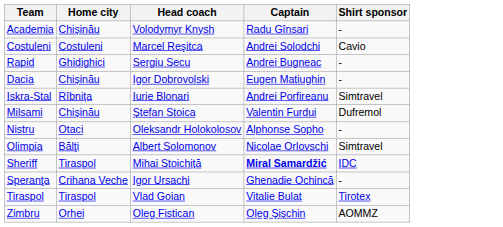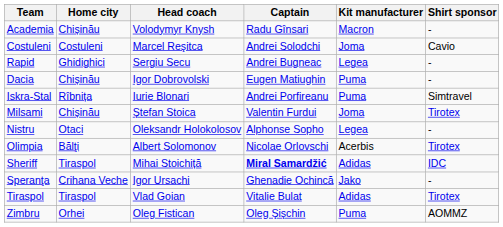 <table class="wikitable sortable" style="text-align:left;">
 <tr>
 <th>Team</th>
 <th>Home city</th>
 <th>Head coach</th>
 <th>Captain</th>
+<th>Kit manufacturer</th>
 <th>Shirt sponsor</th>
 </tr>
 <tr>
 <td><a href='#'>Academia</a></td>
 <td><a href='#'>Chișinău</a></td>
 <td> <a href='#'>Volodymyr Knysh</a></td>
 <td> <a href='#'>Radu Gînsari</a></td>
+<td><a href='#'>Macron</a></td>
 <td>-</td>
 </tr>
 <tr>
 <td><a href='#'>Costuleni</a></td>
 <td><a href='#'>Costuleni</a></td>
 <td> <a href='#'>Marcel Reşitca</a></td>
 <td> <a href='#'>Andrei Solodchi</a></td>
+<td><a href='#'>Joma</a></td>
 <td>Cavio</td>
 </tr>
 <tr>
 <td><a href='#'>Rapid</a></td>
 <td><a href='#'>Ghidighici</a></td>
 <td> <a href='#'>Sergiu Secu</a></td>
 <td> <a href='#'>Andrei Bugneac</a></td>
+<td><a href='#'>Legea</a></td>
 <td>-</td>
 </tr>
 <tr>
 <td><a href='#'>Dacia</a></td>
 <td><a href='#'>Chișinău</a></td>
 <td> <a href='#'>Igor Dobrovolski</a></td>
 <td> <a href='#'>Eugen Matiughin</a></td>
+<td><a href='#'>Puma</a></td>
 <td>-</td>
 </tr>
 <tr>
 <td><a href='#'>Iskra-Stal</a></td>
 <td><a href='#'>Rîbnița</a></td>
 <td> <a href='#'>Iurie Blonari</a></td>
 <td> <a href='#'>Andrei Porfireanu</a></td>
+<td><a href='#'>Puma</a></td>
 <td>Simtravel</td>
 </tr>
 <tr>
 <td><a href='#'>Milsami</a></td>
 <td><a href='#'>Chișinău</a></td>
 <td> <a href='#'>Ştefan Stoica</a></td>
 <td> <a href='#'>Valentin Furdui</a></td>
-<td>Dufremol</td>
+<td><a href='#'>Joma</a></td>
+<td><a href='#'>Tirotex</a></td>
 </tr>
 <tr>
 <td><a href='#'>Nistru</a></td>
 <td><a href='#'>Otaci</a></td>
 <td> <a href='#'>Oleksandr Holokolosov</a></td>
 <td> <a href='#'>Alphonse Sopho</a></td>
+<td><a href='#'>Legea</a></td>
 <td>-</td>
 </tr>
 <tr>
 <td><a href='#'>Olimpia</a></td>
 <td><a href='#'>Bălţi</a></td>
 <td> <a href='#'>Albert Solomonov</a></td>
 <td> <a href='#'>Nicolae Orlovschi</a></td>
-<td>Simtravel</td>
+<td>Acerbis</td>
+<td><a href='#'>Tirotex</a></td>
 </tr>
 <tr>
 <td><a href='#'>Sheriff</a></td>
 <td><a href='#'>Tiraspol</a></td>
 <td> <a href='#'>Mihai Stoichiță</a></td>
 <td><strong> <a href='#'>Miral Samardžić</a></strong></td>
+<td><a href='#'>Adidas</a></td>
 <td><a href='#'>IDC</a></td>
 </tr>
 <tr>
 <td><a href='#'>Speranţa</a></td>
 <td><a href='#'>Crihana Veche</a></td>
 <td> <a href='#'>Igor Ursachi</a></td>
 <td> <a href='#'>Ghenadie Ochincă</a></td>
+<td><a href='#'>Jako</a></td>
 <td>-</td>
 </tr>
 <tr>
 <td><a href='#'>Tiraspol</a></td>
 <td><a href='#'>Tiraspol</a></td>
 <td> <a href='#'>Vlad Goian</a></td>
 <td> <a href='#'>Vitalie Bulat</a></td>
+<td><a href='#'>Adidas</a></td>
 <td><a href='#'>Tirotex</a></td>
 </tr>
 <tr>
 <td><a href='#'>Zimbru</a></td>
 <td><a href='#'>Orhei</a></td>
 <td> <a href='#'>Oleg Fistican</a></td>
 <td> <a href='#'>Oleg Şişchin</a></td>
+<td><a href='#'>Puma</a></td>
 <td>AOMMZ</td>
 </tr>
 </table>
